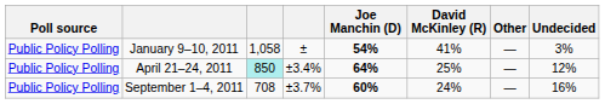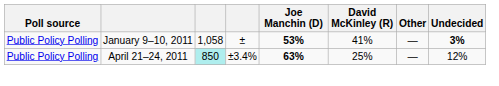 <table class="wikitable" style="text-align:center">
 <tr valign= bottom>
 <th>Poll source</th>
 <th></th>
 <th></th>
 <th></th>
 <th style="width:100px;">Joe<br>Manchin (D)</th>
 <th style="width:100px;">David<br>McKinley (R)</th>
 <th>Other</th>
 <th>Undecided</th>
 </tr>
 <tr>
 <td align=left><a href='#'>Public Policy Polling</a></td>
 <td>January 9–10, 2011</td>
 <td>1,058</td>
 <td>±</td>
-<td><strong>54%</strong></td>
+<td><strong>53%</strong></td>
 <td>41%</td>
 <td>—</td>
-<td>3%</td>
+<td><strong>3%</strong></td>
 </tr>
 <tr>
 <td align=left><a href='#'>Public Policy Polling</a></td>
 <td>April 21–24, 2011</td>
 <td style="background: paleturquoise;">850</td>
 <td>±3.4%</td>
-<td><strong>64%</strong></td>
+<td><strong>63%</strong></td>
 <td>25%</td>
 <td>—</td>
 <td>12%</td>
 </tr>
-<tr>
-<td align=left><a href='#'>Public Policy Polling</a></td>
-<td>September 1–4, 2011</td>
-<td>708</td>
-<td>±3.7%</td>
-<td><strong>60%</strong></td>
-<td>24%</td>
-<td>—</td>
-<td>16%</td>
-</tr>
 </table>
